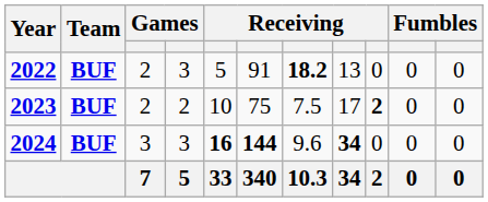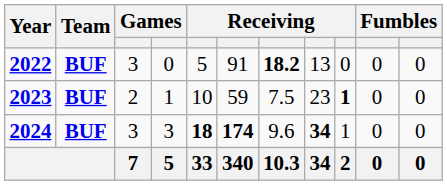 <table class=wikitable style="text-align:center;">
 <tr>
 <th scope="col" rowspan="2">Year</th>
 <th scope="col" rowspan="2">Team</th>
 <th scope="colgroup" colspan="2">Games</th>
 <th scope="colgroup" colspan="5">Receiving</th>
 <th scope="colgroup" colspan="2">Fumbles</th>
 </tr>
 <tr>
 <th scope="col"></th>
 <th scope="col"></th>
 <th scope="col"></th>
 <th scope="col"></th>
 <th scope="col"></th>
 <th scope="col"></th>
 <th scope="col"></th>
 <th scope="col"></th>
 <th scope="col"></th>
 </tr>
 <tr>
 <td><strong><a href='#'>2022</a></strong></td>
 <td><strong><a href='#'>BUF</a></strong></td>
-<td>2</td>
 <td>3</td>
+<td>0</td>
 <td>5</td>
 <td>91</td>
 <td><strong>18.2</strong></td>
 <td>13</td>
 <td>0</td>
 <td>0</td>
 <td>0</td>
 </tr>
 <tr>
 <td><strong><a href='#'>2023</a></strong></td>
 <td><strong><a href='#'>BUF</a></strong></td>
 <td>2</td>
-<td>2</td>
+<td>1</td>
 <td>10</td>
-<td>75</td>
+<td>59</td>
 <td>7.5</td>
-<td>17</td>
-<td><strong>2</strong></td>
+<td>23</td>
+<td><strong>1</strong></td>
 <td>0</td>
 <td>0</td>
 </tr>
 <tr>
 <td><strong><a href='#'>2024</a></strong></td>
 <td><strong><a href='#'>BUF</a></strong></td>
 <td>3</td>
 <td>3</td>
-<td><strong>16</strong></td>
-<td><strong>144</strong></td>
+<td><strong>18</strong></td>
+<td><strong>174</strong></td>
 <td>9.6</td>
 <td><strong>34</strong></td>
-<td>0</td>
+<td>1</td>
 <td>0</td>
 <td>0</td>
 </tr>
 <tr>
 <th scope="row" colspan="2"></th>
 <th>7</th>
 <th>5</th>
 <th>33</th>
 <th>340</th>
 <th>10.3</th>
 <th>34</th>
 <th>2</th>
 <th>0</th>
 <th>0</th>
 </tr>
 </table>
